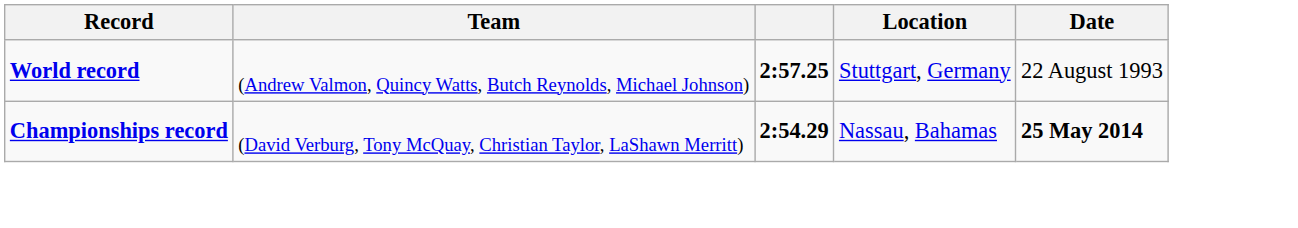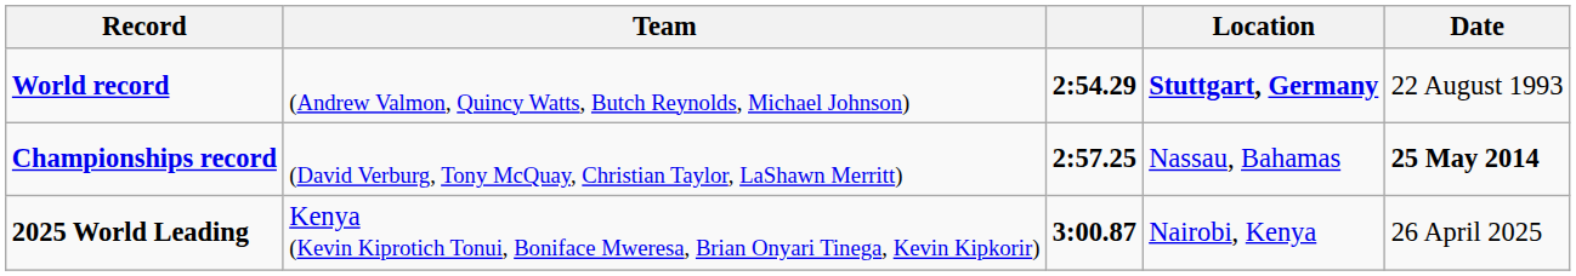 <table class="wikitable">
 <tr>
 <th scope="col">Record</th>
 <th scope="col">Team</th>
 <th scope="col"></th>
 <th scope="col">Location</th>
 <th scope="col">Date</th>
 </tr>
 <tr>
 <td scope="row"><strong><a href='#'>World record</a></strong></td>
 <td><br><small>(<a href='#'>Andrew Valmon</a>, <a href='#'>Quincy Watts</a>, <a href='#'>Butch Reynolds</a>, <a href='#'>Michael Johnson</a>)</small></td>
-<td><strong>2:57.25</strong></td>
-<td> <a href='#'>Stuttgart</a>, <a href='#'>Germany</a></td>
+<td><strong>2:54.29</strong></td>
+<td><strong> <a href='#'>Stuttgart</a>, <a href='#'>Germany</a></strong></td>
 <td>22 August 1993</td>
 </tr>
 <tr>
 <td scope="row"><strong><a href='#'>Championships record</a></strong></td>
 <td><br><small>(<a href='#'>David Verburg</a>, <a href='#'>Tony McQuay</a>, <a href='#'>Christian Taylor</a>, <a href='#'>LaShawn Merritt</a>)</small></td>
-<td><strong>2:54.29</strong></td>
+<td><strong>2:57.25</strong></td>
 <td> <a href='#'>Nassau</a>, <a href='#'>Bahamas</a></td>
 <td><strong>25 May 2014</strong></td>
 </tr>
+<tr>
+<td scope="row"><strong>2025 World Leading</strong></td>
+<td> <a href='#'>Kenya</a><br><small>(<a href='#'>Kevin Kiprotich Tonui</a>, <a href='#'>Boniface Mweresa</a>, <a href='#'>Brian Onyari Tinega</a>, <a href='#'>Kevin Kipkorir</a>)</small></td>
+<td><strong>3:00.87</strong></td>
+<td> <a href='#'>Nairobi</a>, <a href='#'>Kenya</a></td>
+<td>26 April 2025</td>
+</tr>
 </table>
